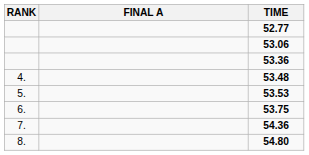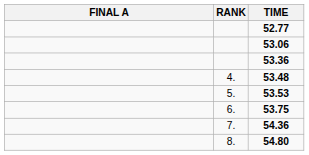 <table class="wikitable">
 <tr>
+<th style="width: 20em">FINAL A</th>
 <th>RANK</th>
-<th style="width: 20em">FINAL A</th>
 <th style="width: 5em">TIME</th>
 </tr>
 <tr>
+<td></td>
 <td align="center"></td>
-<td></td>
 <td align="center"><strong>52.77</strong></td>
 </tr>
 <tr>
+<td></td>
 <td align="center"></td>
-<td></td>
 <td align="center"><strong>53.06</strong></td>
 </tr>
 <tr>
+<td></td>
 <td align="center"></td>
-<td></td>
 <td align="center"><strong>53.36</strong></td>
 </tr>
 <tr>
+<td></td>
 <td align="center">4.</td>
-<td></td>
 <td align="center"><strong>53.48</strong></td>
 </tr>
 <tr>
+<td></td>
 <td align="center">5.</td>
-<td></td>
 <td align="center"><strong>53.53</strong></td>
 </tr>
 <tr>
+<td></td>
 <td align="center">6.</td>
-<td></td>
 <td align="center"><strong>53.75</strong></td>
 </tr>
 <tr>
+<td></td>
 <td align="center">7.</td>
-<td></td>
 <td align="center"><strong>54.36</strong></td>
 </tr>
 <tr>
+<td></td>
 <td align="center">8.</td>
-<td></td>
 <td align="center"><strong>54.80</strong></td>
 </tr>
 </table>
